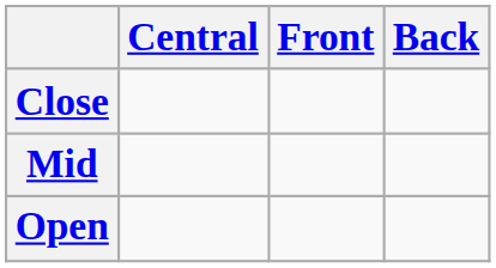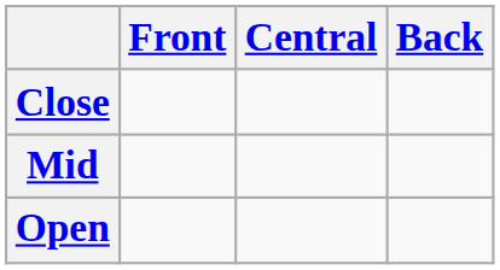 <table class="wikitable" style="text-align:center">
 <tr>
 <th></th>
+<th><a href='#'>Front</a></th>
 <th><a href='#'>Central</a></th>
-<th><a href='#'>Front</a></th>
 <th><a href='#'>Back</a></th>
 </tr>
 <tr style="text-align: center;">
 <th><a href='#'>Close</a></th>
+<td> </td>
 <td></td>
-<td> </td>
 <td> </td>
 </tr>
 <tr style="text-align: center;">
 <th><a href='#'>Mid</a></th>
+<td> </td>
 <td></td>
-<td> </td>
 <td> </td>
 </tr>
 <tr style="text-align: center;">
 <th><a href='#'>Open</a></th>
+<td></td>
 <td> </td>
-<td></td>
 <td></td>
 </tr>
 </table>
